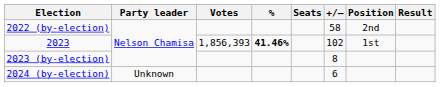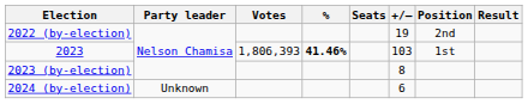 <table class=wikitable style=text-align:center>
 <tr>
 <th>Election</th>
 <th>Party leader</th>
 <th>Votes</th>
 <th>%</th>
 <th>Seats</th>
 <th>+/–</th>
 <th>Position</th>
 <th>Result</th>
 </tr>
 <tr>
 <td><a href='#'>2022 (by-election)</a></td>
 <td rowspan="3"><a href='#'>Nelson Chamisa</a></td>
 <td></td>
 <td></td>
 <td></td>
-<td> 58</td>
+<td> 19</td>
 <td> 2nd</td>
 <td></td>
 </tr>
 <tr>
 <td><a href='#'>2023</a></td>
-<td>1,856,393</td>
+<td>1,806,393</td>
 <td><strong>41.46%</strong></td>
 <td></td>
-<td> 102</td>
+<td> 103</td>
 <td> 1st</td>
 <td></td>
 </tr>
 <tr>
 <td><a href='#'>2023 (by-election)</a></td>
 <td></td>
 <td></td>
 <td></td>
 <td> 8</td>
 <td></td>
 <td></td>
 </tr>
 <tr>
 <td><a href='#'>2024 (by-election)</a></td>
 <td>Unknown</td>
 <td></td>
 <td></td>
 <td></td>
 <td> 6</td>
 <td></td>
 <td></td>
 </tr>
 </table>
